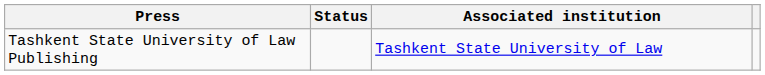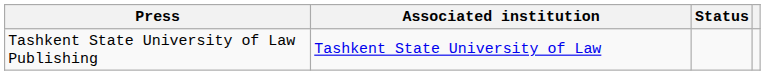 <table class="wikitable sortable">
 <tr>
 <th style="width:20em">Press</th>
+<th style="width:25em">Associated institution</th>
 <th>Status</th>
-<th style="width:25em">Associated institution</th>
 <th></th>
 </tr>
 <tr>
 <td>Tashkent State University of Law Publishing</td>
+<td><a href='#'>Tashkent State University of Law</a></td>
 <td></td>
-<td><a href='#'>Tashkent State University of Law</a></td>
 <td></td>
 </tr>
 </table>
